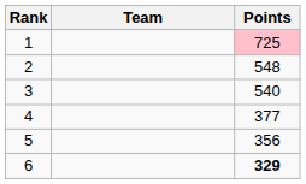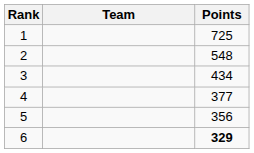 <table class="wikitable" style="text-align:center;">
 <tr>
 <th width=40>Rank</th>
 <th width=180>Team</th>
 <th width=60>Points</th>
 </tr>
 <tr>
 <td>1</td>
 <td align=left></td>
-<td style="background: pink;">725</td>
+<td>725</td>
 </tr>
 <tr>
 <td>2</td>
 <td align=left></td>
 <td>548</td>
 </tr>
 <tr>
 <td>3</td>
 <td align=left></td>
-<td>540</td>
+<td>434</td>
 </tr>
 <tr>
 <td>4</td>
 <td align=left></td>
 <td>377</td>
 </tr>
 <tr>
 <td>5</td>
 <td align=left></td>
 <td>356</td>
 </tr>
 <tr>
 <td>6</td>
 <td align=left></td>
 <td><strong>329</strong></td>
 </tr>
 </table>
